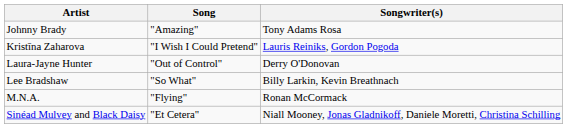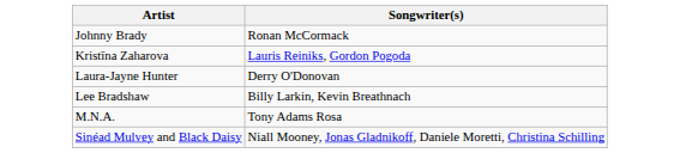 <table class="sortable wikitable" style="margin: 1em auto 1em auto;">
 <tr>
 <th>Artist</th>
-<th>Song</th>
 <th>Songwriter(s)</th>
 </tr>
 <tr>
 <td align="left">Johnny Brady</td>
-<td align="left">"Amazing"</td>
-<td align="left">Tony Adams Rosa</td>
+<td align="left">Ronan McCormack</td>
 </tr>
 <tr>
 <td align="left">Kristīna Zaharova</td>
-<td align="left">"I Wish I Could Pretend"</td>
 <td align="left"><a href='#'>Lauris Reiniks</a>, <a href='#'>Gordon Pogoda</a></td>
 </tr>
 <tr>
 <td align="left">Laura-Jayne Hunter</td>
-<td align="left">"Out of Control"</td>
 <td align="left">Derry O'Donovan</td>
 </tr>
 <tr>
 <td align="left">Lee Bradshaw</td>
-<td align="left">"So What"</td>
 <td align="left">Billy Larkin, Kevin Breathnach</td>
 </tr>
 <tr>
 <td align="left">M.N.A.</td>
-<td align="left">"Flying"</td>
-<td align="left">Ronan McCormack</td>
+<td align="left">Tony Adams Rosa</td>
 </tr>
 <tr>
 <td align="left"><a href='#'>Sinéad Mulvey</a> and <a href='#'>Black Daisy</a></td>
-<td align="left">"Et Cetera"</td>
 <td align="left">Niall Mooney, <a href='#'>Jonas Gladnikoff</a>, Daniele Moretti, <a href='#'>Christina Schilling</a></td>
 </tr>
 </table>
